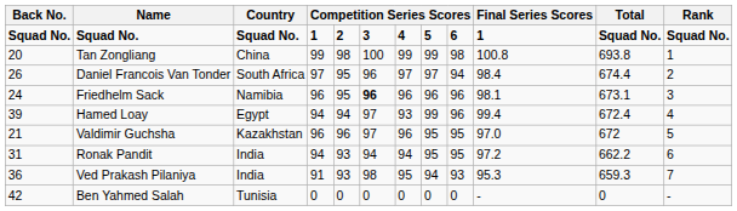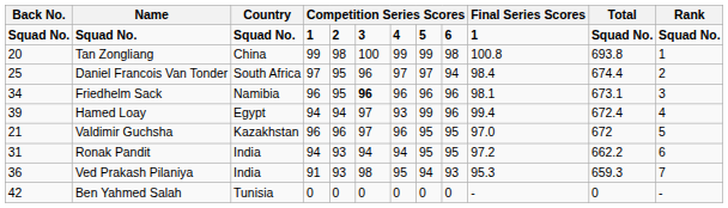 <table class="wikitable">
 <tr>
 <th>Back No.</th>
 <th>Name</th>
 <th>Country</th>
 <th colspan="6">Competition Series Scores</th>
 <th>Final Series Scores</th>
 <th>Total</th>
 <th>Rank</th>
 </tr>
 <tr>
 <td><span><strong>Squad No.</strong></span></td>
 <td><span><strong>Squad No.</strong></span></td>
 <td><span><strong>Squad No.</strong></span></td>
 <td><strong>1</strong></td>
 <td><strong>2</strong></td>
 <td><strong>3</strong></td>
 <td><strong>4</strong></td>
 <td><strong>5</strong></td>
 <td><strong>6</strong></td>
 <td><strong>1</strong></td>
 <td><span><strong>Squad No.</strong></span></td>
 <td><span><strong>Squad No.</strong></span></td>
 </tr>
 <tr>
 <td>20</td>
 <td>Tan Zongliang</td>
 <td>China</td>
 <td>99</td>
 <td>98</td>
 <td>100</td>
 <td>99</td>
 <td>99</td>
 <td>98</td>
 <td>100.8</td>
 <td>693.8</td>
 <td>1</td>
 </tr>
 <tr>
-<td>26</td>
+<td>25</td>
 <td>Daniel Francois Van Tonder</td>
 <td>South Africa</td>
 <td>97</td>
 <td>95</td>
 <td>96</td>
 <td>97</td>
 <td>97</td>
 <td>94</td>
 <td>98.4</td>
 <td>674.4</td>
 <td>2</td>
 </tr>
 <tr>
-<td>24</td>
+<td>34</td>
 <td>Friedhelm Sack</td>
 <td>Namibia</td>
 <td>96</td>
 <td>95</td>
 <td><strong>96</strong></td>
 <td>96</td>
 <td>96</td>
 <td>96</td>
 <td>98.1</td>
 <td>673.1</td>
 <td>3</td>
 </tr>
 <tr>
 <td>39</td>
 <td>Hamed Loay</td>
 <td>Egypt</td>
 <td>94</td>
 <td>94</td>
 <td>97</td>
 <td>93</td>
 <td>99</td>
 <td>96</td>
 <td>99.4</td>
 <td>672.4</td>
 <td>4</td>
 </tr>
 <tr>
 <td>21</td>
 <td>Valdimir Guchsha</td>
 <td>Kazakhstan</td>
 <td>96</td>
 <td>96</td>
 <td>97</td>
 <td>96</td>
 <td>95</td>
 <td>95</td>
 <td>97.0</td>
 <td>672</td>
 <td>5</td>
 </tr>
 <tr>
 <td>31</td>
 <td>Ronak Pandit</td>
 <td>India</td>
 <td>94</td>
 <td>93</td>
 <td>94</td>
 <td>94</td>
 <td>95</td>
 <td>95</td>
 <td>97.2</td>
 <td>662.2</td>
 <td>6</td>
 </tr>
 <tr>
 <td>36</td>
 <td>Ved Prakash Pilaniya</td>
 <td>India</td>
 <td>91</td>
 <td>93</td>
 <td>98</td>
 <td>95</td>
 <td>94</td>
 <td>93</td>
 <td>95.3</td>
 <td>659.3</td>
 <td>7</td>
 </tr>
 <tr>
 <td>42</td>
 <td>Ben Yahmed Salah</td>
 <td>Tunisia</td>
 <td>0</td>
 <td>0</td>
 <td>0</td>
 <td>0</td>
 <td>0</td>
 <td>0</td>
 <td>-</td>
 <td>0</td>
 <td>-</td>
 </tr>
 </table>
